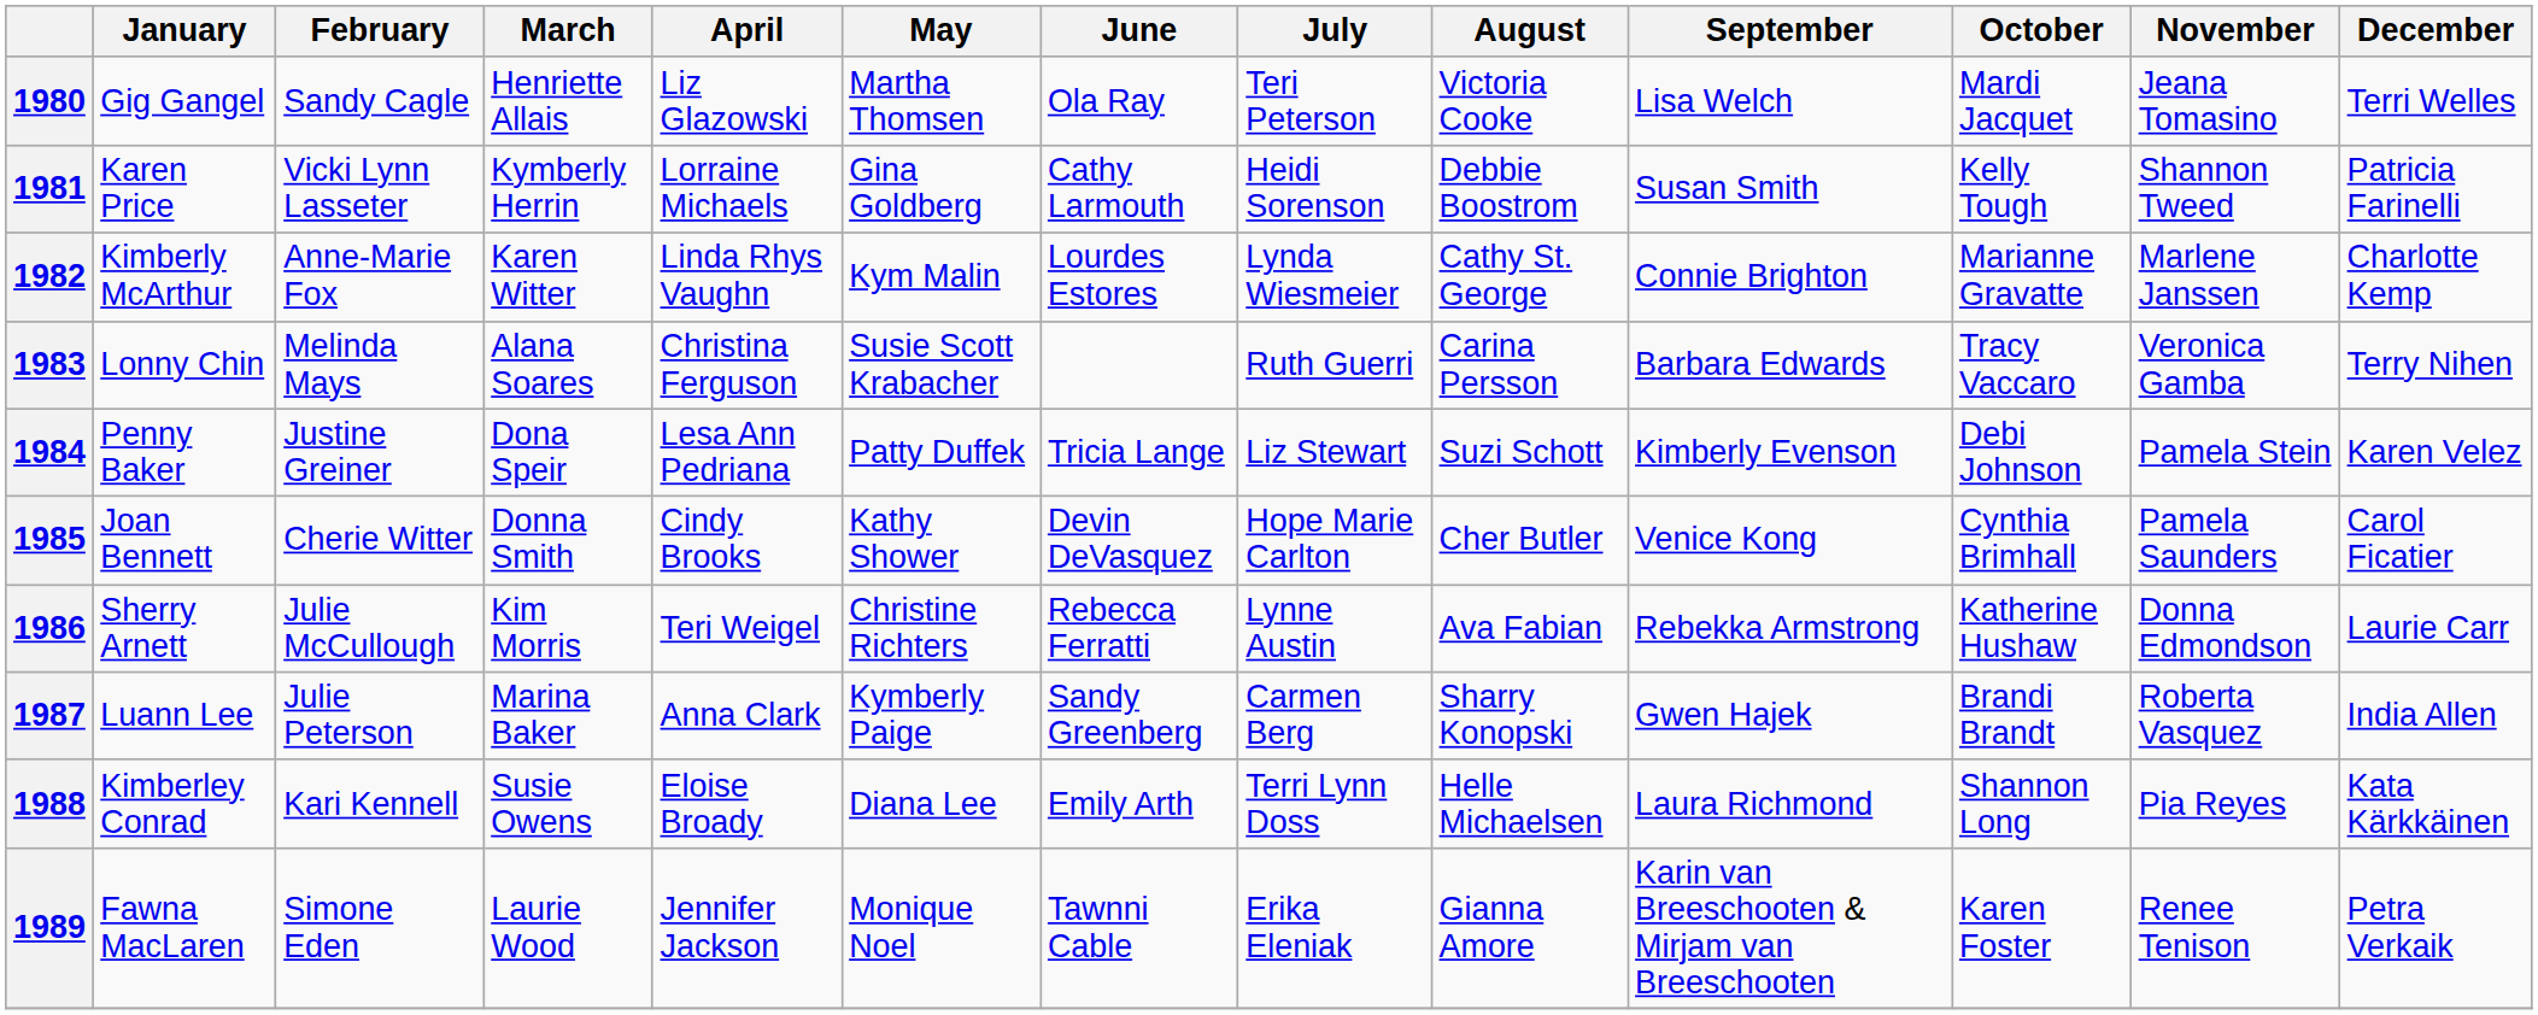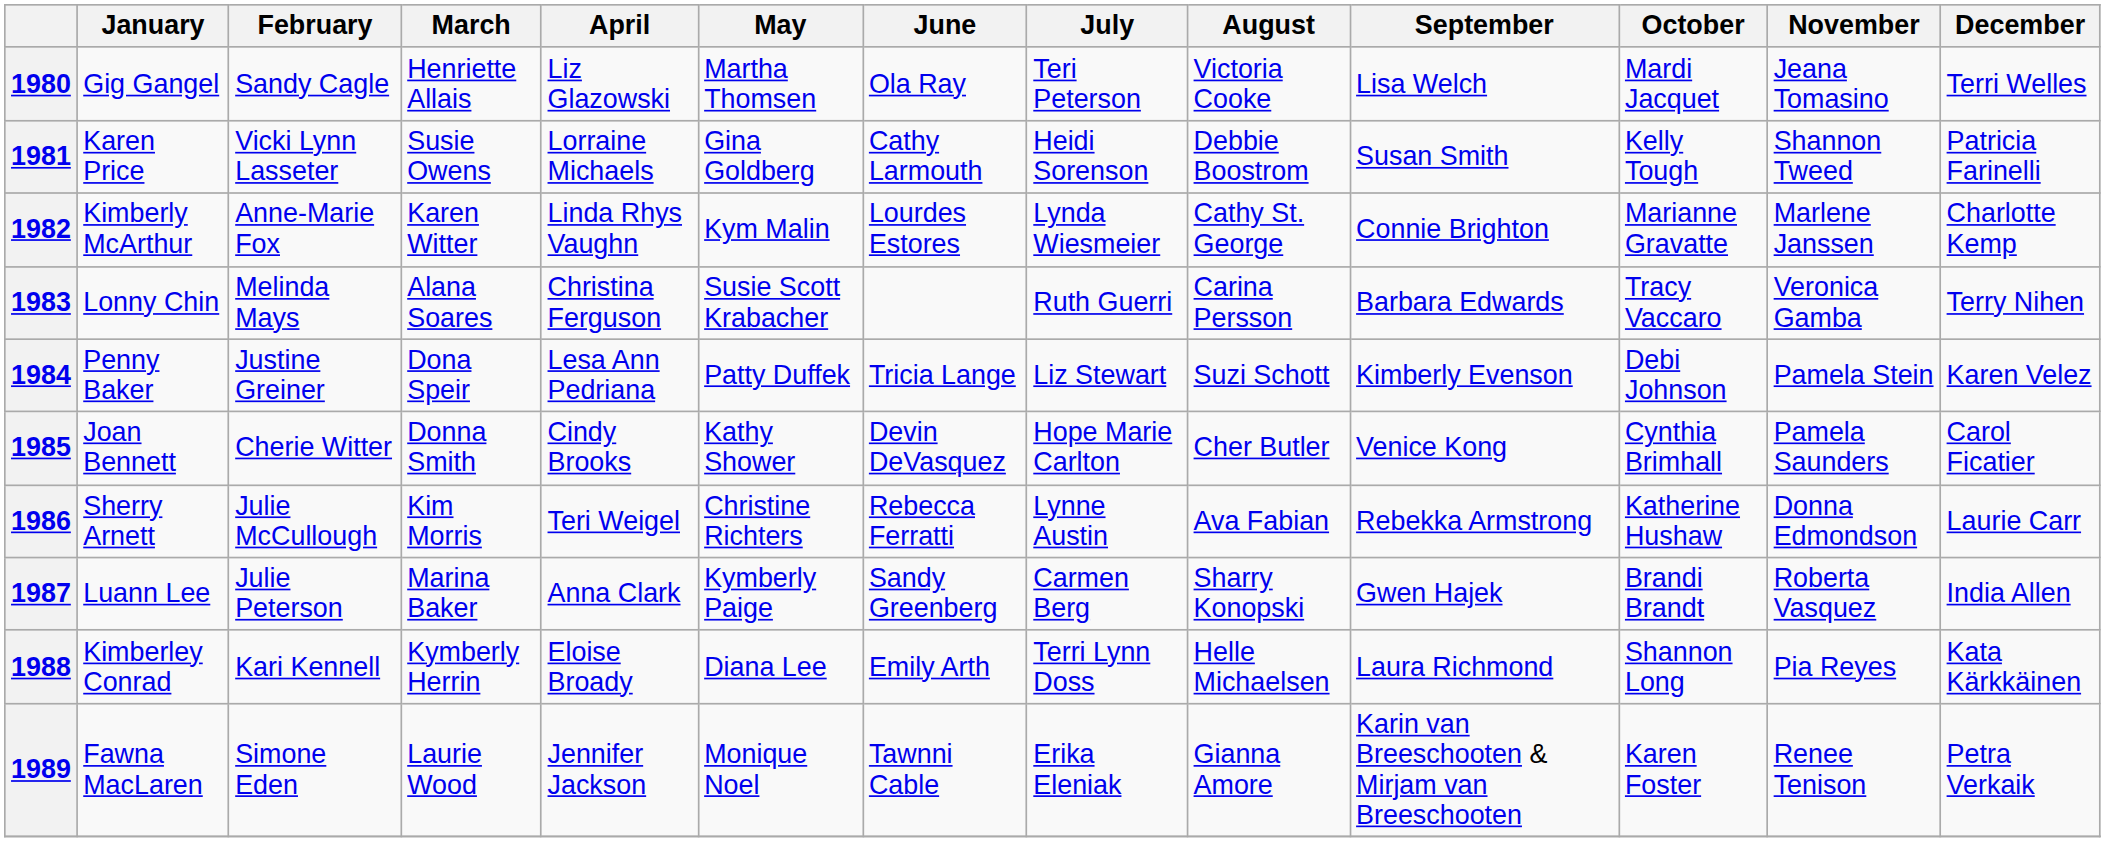 <table class="wikitable">
 <tr>
 <th> </th>
 <th>January</th>
 <th>February</th>
 <th>March</th>
 <th>April</th>
 <th>May</th>
 <th>June</th>
 <th>July</th>
 <th>August</th>
 <th>September</th>
 <th>October</th>
 <th>November</th>
 <th>December</th>
 </tr>
 <tr>
 <th><a href='#'>1980</a></th>
 <td><a href='#'>Gig Gangel</a></td>
 <td><a href='#'>Sandy Cagle</a></td>
 <td><a href='#'>Henriette Allais</a></td>
 <td><a href='#'>Liz Glazowski</a></td>
 <td><a href='#'>Martha Thomsen</a></td>
 <td><a href='#'>Ola Ray</a></td>
 <td><a href='#'>Teri Peterson</a></td>
 <td><a href='#'>Victoria Cooke</a></td>
 <td><a href='#'>Lisa Welch</a></td>
 <td><a href='#'>Mardi Jacquet</a></td>
 <td><a href='#'>Jeana Tomasino</a></td>
 <td> <a href='#'>Terri Welles</a></td>
 </tr>
 <tr>
 <th><a href='#'>1981</a></th>
 <td><a href='#'>Karen Price</a></td>
 <td><a href='#'>Vicki Lynn Lasseter</a></td>
-<td><a href='#'>Kymberly Herrin</a></td>
+<td><a href='#'>Susie Owens</a></td>
 <td><a href='#'>Lorraine Michaels</a></td>
 <td><a href='#'>Gina Goldberg</a></td>
 <td><a href='#'>Cathy Larmouth</a></td>
 <td><a href='#'>Heidi Sorenson</a></td>
 <td><a href='#'>Debbie Boostrom</a></td>
 <td><a href='#'>Susan Smith</a></td>
 <td><a href='#'>Kelly Tough</a></td>
 <td> <a href='#'>Shannon Tweed</a></td>
 <td><a href='#'>Patricia Farinelli</a></td>
 </tr>
 <tr>
 <th><a href='#'>1982</a></th>
 <td><a href='#'>Kimberly McArthur</a></td>
 <td><a href='#'>Anne-Marie Fox</a></td>
 <td><a href='#'>Karen Witter</a></td>
 <td><a href='#'>Linda Rhys Vaughn</a></td>
 <td><a href='#'>Kym Malin</a></td>
 <td><a href='#'>Lourdes Estores</a></td>
 <td><a href='#'>Lynda Wiesmeier</a></td>
 <td><a href='#'>Cathy St. George</a></td>
 <td><a href='#'>Connie Brighton</a></td>
 <td> <a href='#'>Marianne Gravatte</a></td>
 <td><a href='#'>Marlene Janssen</a></td>
 <td><a href='#'>Charlotte Kemp</a></td>
 </tr>
 <tr>
 <th><a href='#'>1983</a></th>
 <td><a href='#'>Lonny Chin</a></td>
 <td><a href='#'>Melinda Mays</a></td>
 <td><a href='#'>Alana Soares</a></td>
 <td><a href='#'>Christina Ferguson</a></td>
 <td><a href='#'>Susie Scott Krabacher</a></td>
 <td></td>
 <td><a href='#'>Ruth Guerri</a></td>
 <td><a href='#'>Carina Persson</a></td>
 <td> <a href='#'>Barbara Edwards</a></td>
 <td><a href='#'>Tracy Vaccaro</a></td>
 <td><a href='#'>Veronica Gamba</a></td>
 <td><a href='#'>Terry Nihen</a></td>
 </tr>
 <tr>
 <th><a href='#'>1984</a></th>
 <td><a href='#'>Penny Baker</a></td>
 <td><a href='#'>Justine Greiner</a></td>
 <td><a href='#'>Dona Speir</a></td>
 <td><a href='#'>Lesa Ann Pedriana</a></td>
 <td><a href='#'>Patty Duffek</a></td>
 <td><a href='#'>Tricia Lange</a></td>
 <td><a href='#'>Liz Stewart</a></td>
 <td><a href='#'>Suzi Schott</a></td>
 <td><a href='#'>Kimberly Evenson</a></td>
 <td><a href='#'>Debi Johnson</a></td>
 <td><a href='#'>Pamela Stein</a></td>
 <td> <a href='#'>Karen Velez</a></td>
 </tr>
 <tr>
 <th><a href='#'>1985</a></th>
 <td><a href='#'>Joan Bennett</a></td>
 <td><a href='#'>Cherie Witter</a></td>
 <td><a href='#'>Donna Smith</a></td>
 <td><a href='#'>Cindy Brooks</a></td>
 <td> <a href='#'>Kathy Shower</a></td>
 <td><a href='#'>Devin DeVasquez</a></td>
 <td><a href='#'>Hope Marie Carlton</a></td>
 <td><a href='#'>Cher Butler</a></td>
 <td><a href='#'>Venice Kong</a></td>
 <td><a href='#'>Cynthia Brimhall</a></td>
 <td><a href='#'>Pamela Saunders</a></td>
 <td><a href='#'>Carol Ficatier</a></td>
 </tr>
 <tr>
 <th><a href='#'>1986</a></th>
 <td><a href='#'>Sherry Arnett</a></td>
 <td><a href='#'>Julie McCullough</a></td>
 <td><a href='#'>Kim Morris</a></td>
 <td><a href='#'>Teri Weigel</a></td>
 <td><a href='#'>Christine Richters</a></td>
 <td><a href='#'>Rebecca Ferratti</a></td>
 <td><a href='#'>Lynne Austin</a></td>
 <td><a href='#'>Ava Fabian</a></td>
 <td><a href='#'>Rebekka Armstrong</a></td>
 <td><a href='#'>Katherine Hushaw</a></td>
 <td> <a href='#'>Donna Edmondson</a></td>
 <td><a href='#'>Laurie Carr</a></td>
 </tr>
 <tr>
 <th><a href='#'>1987</a></th>
 <td><a href='#'>Luann Lee</a></td>
 <td><a href='#'>Julie Peterson</a></td>
 <td><a href='#'>Marina Baker</a></td>
 <td><a href='#'>Anna Clark</a></td>
 <td><a href='#'>Kymberly Paige</a></td>
 <td><a href='#'>Sandy Greenberg</a></td>
 <td><a href='#'>Carmen Berg</a></td>
 <td><a href='#'>Sharry Konopski</a></td>
 <td><a href='#'>Gwen Hajek</a></td>
 <td><a href='#'>Brandi Brandt</a></td>
 <td><a href='#'>Roberta Vasquez</a></td>
 <td> <a href='#'>India Allen</a></td>
 </tr>
 <tr>
 <th><a href='#'>1988</a></th>
 <td> <a href='#'>Kimberley Conrad</a></td>
 <td><a href='#'>Kari Kennell</a></td>
-<td><a href='#'>Susie Owens</a></td>
+<td><a href='#'>Kymberly Herrin</a></td>
 <td><a href='#'>Eloise Broady</a></td>
 <td><a href='#'>Diana Lee</a></td>
 <td><a href='#'>Emily Arth</a></td>
 <td><a href='#'>Terri Lynn Doss</a></td>
 <td><a href='#'>Helle Michaelsen</a></td>
 <td><a href='#'>Laura Richmond</a></td>
 <td><a href='#'>Shannon Long</a></td>
 <td><a href='#'>Pia Reyes</a></td>
 <td><a href='#'>Kata Kärkkäinen</a></td>
 </tr>
 <tr>
 <th><a href='#'>1989</a></th>
 <td><a href='#'>Fawna MacLaren</a></td>
 <td><a href='#'>Simone Eden</a></td>
 <td><a href='#'>Laurie Wood</a></td>
 <td><a href='#'>Jennifer Jackson</a></td>
 <td><a href='#'>Monique Noel</a></td>
 <td><a href='#'>Tawnni Cable</a></td>
 <td><a href='#'>Erika Eleniak</a></td>
 <td><a href='#'>Gianna Amore</a></td>
 <td><a href='#'>Karin van Breeschooten</a> & <a href='#'>Mirjam van Breeschooten</a></td>
 <td><a href='#'>Karen Foster</a></td>
 <td> <a href='#'>Renee Tenison</a></td>
 <td><a href='#'>Petra Verkaik</a></td>
 </tr>
 <tr>
 </tr>
 </table>
